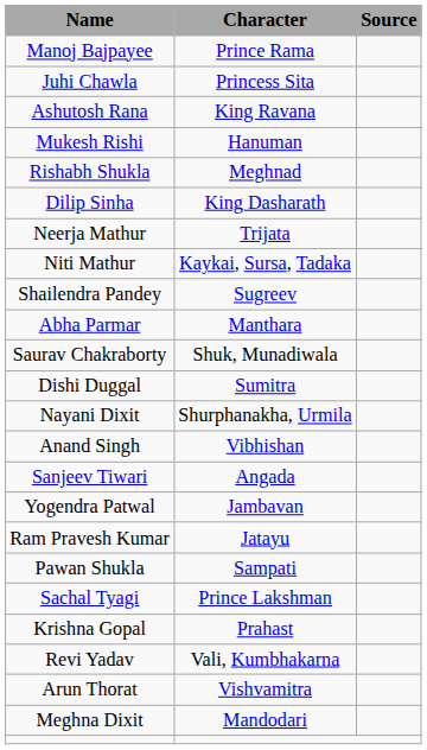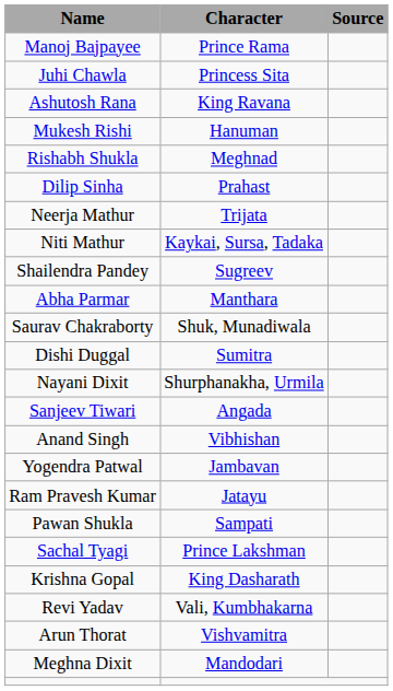 <table class="wikitable" style="font-size:100%; text-align:center; margin: 5px;">
 <tr>
 <th style="background:darkGrey;">Name</th>
 <th style="background:darkGrey;">Character</th>
 <th style="background:darkGrey;">Source</th>
 </tr>
 <tr>
 <td><a href='#'>Manoj Bajpayee</a></td>
 <td><a href='#'>Prince Rama</a></td>
 <td></td>
 </tr>
 <tr>
 <td><a href='#'>Juhi Chawla</a></td>
 <td><a href='#'>Princess Sita</a></td>
 <td></td>
 </tr>
 <tr>
 <td><a href='#'>Ashutosh Rana</a></td>
 <td><a href='#'>King Ravana</a></td>
 <td></td>
 </tr>
 <tr>
 <td><a href='#'>Mukesh Rishi</a></td>
 <td><a href='#'>Hanuman</a></td>
 <td></td>
 </tr>
 <tr>
 <td><a href='#'>Rishabh Shukla</a></td>
 <td><a href='#'>Meghnad</a></td>
 <td></td>
 </tr>
 <tr>
 <td><a href='#'>Dilip Sinha</a></td>
-<td><a href='#'>King Dasharath</a></td>
+<td><a href='#'>Prahast</a></td>
 <td></td>
 </tr>
 <tr>
 <td>Neerja Mathur</td>
 <td><a href='#'>Trijata</a></td>
 <td></td>
 </tr>
 <tr>
 <td>Niti Mathur</td>
 <td><a href='#'>Kaykai</a>, <a href='#'>Sursa</a>, <a href='#'>Tadaka</a></td>
 <td></td>
 </tr>
 <tr>
 <td>Shailendra Pandey</td>
 <td><a href='#'>Sugreev</a></td>
 <td></td>
 </tr>
 <tr>
 <td><a href='#'>Abha Parmar</a></td>
 <td><a href='#'>Manthara</a></td>
 <td></td>
 </tr>
 <tr>
 <td>Saurav Chakraborty</td>
 <td>Shuk, Munadiwala</td>
 <td></td>
 </tr>
 <tr>
 <td>Dishi Duggal</td>
 <td><a href='#'>Sumitra</a></td>
 <td></td>
 </tr>
 <tr>
 <td>Nayani Dixit</td>
 <td>Shurphanakha, <a href='#'>Urmila</a></td>
 <td></td>
 </tr>
 <tr>
-<td>Anand Singh</td>
-<td><a href='#'>Vibhishan</a></td>
+<td><a href='#'>Sanjeev Tiwari</a></td>
+<td><a href='#'>Angada</a></td>
 <td></td>
 </tr>
 <tr>
-<td><a href='#'>Sanjeev Tiwari</a></td>
-<td><a href='#'>Angada</a></td>
+<td>Anand Singh</td>
+<td><a href='#'>Vibhishan</a></td>
 <td></td>
 </tr>
 <tr>
 <td>Yogendra Patwal</td>
 <td><a href='#'>Jambavan</a></td>
 <td></td>
 </tr>
 <tr>
 <td>Ram Pravesh Kumar</td>
 <td><a href='#'>Jatayu</a></td>
 <td></td>
 </tr>
 <tr>
 <td>Pawan Shukla</td>
 <td><a href='#'>Sampati</a></td>
 <td></td>
 </tr>
 <tr>
 <td><a href='#'>Sachal Tyagi</a></td>
 <td><a href='#'>Prince Lakshman</a></td>
 <td></td>
 </tr>
 <tr>
 <td>Krishna Gopal</td>
-<td><a href='#'>Prahast</a></td>
+<td><a href='#'>King Dasharath</a></td>
 <td></td>
 </tr>
 <tr>
 <td>Revi Yadav</td>
 <td>Vali, <a href='#'>Kumbhakarna</a></td>
 <td></td>
 </tr>
 <tr>
 <td>Arun Thorat</td>
 <td><a href='#'>Vishvamitra</a></td>
 <td></td>
 </tr>
 <tr>
 <td>Meghna Dixit</td>
 <td><a href='#'>Mandodari</a></td>
 <td></td>
 </tr>
 <tr>
 <td></td>
 </tr>
 </table>
